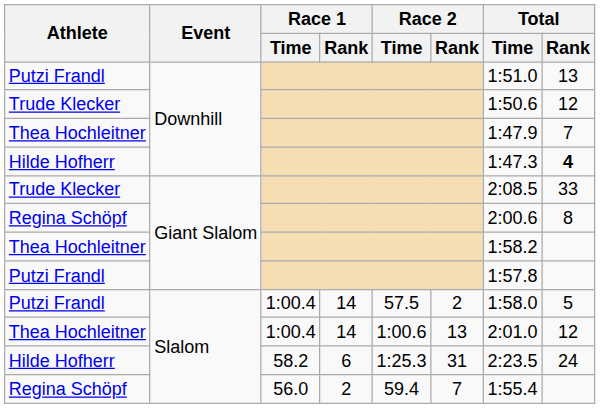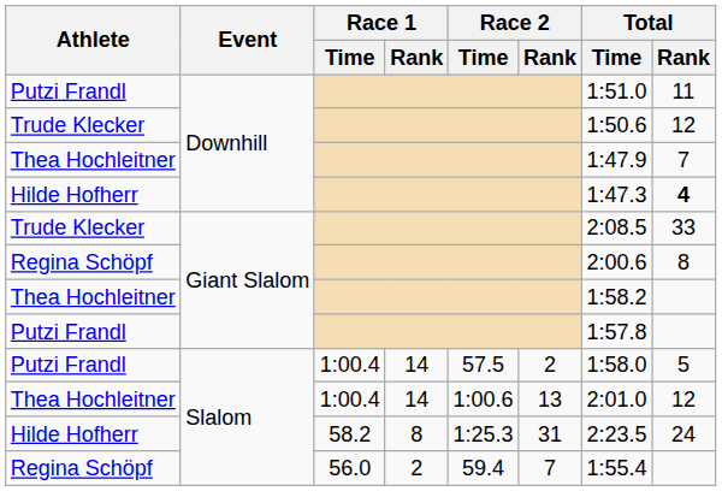 <table class="wikitable" style="font-size:90%">
 <tr>
 <th rowspan="2">Athlete</th>
 <th rowspan="2">Event</th>
 <th colspan="2">Race 1</th>
 <th colspan="2">Race 2</th>
 <th colspan="2">Total</th>
 </tr>
 <tr>
 <th>Time</th>
 <th>Rank</th>
 <th>Time</th>
 <th>Rank</th>
 <th>Time</th>
 <th>Rank</th>
 </tr>
 <tr>
 <td><a href='#'>Putzi Frandl</a></td>
 <td rowspan="4">Downhill</td>
 <td colspan="4" bgcolor="wheat"></td>
 <td align="center">1:51.0</td>
-<td align="center">13</td>
+<td align="center">11</td>
 </tr>
 <tr>
 <td><a href='#'>Trude Klecker</a></td>
 <td colspan="4" bgcolor="wheat"></td>
 <td align="center">1:50.6</td>
 <td align="center">12</td>
 </tr>
 <tr>
 <td><a href='#'>Thea Hochleitner</a></td>
 <td colspan="4" bgcolor="wheat"></td>
 <td align="center">1:47.9</td>
 <td align="center">7</td>
 </tr>
 <tr>
 <td><a href='#'>Hilde Hofherr</a></td>
 <td colspan="4" bgcolor="wheat"></td>
 <td align="center">1:47.3</td>
 <td align="center"><strong>4</strong></td>
 </tr>
 <tr>
 <td><a href='#'>Trude Klecker</a></td>
 <td rowspan="4">Giant Slalom</td>
 <td colspan="4" bgcolor="wheat"></td>
 <td align="center">2:08.5</td>
 <td align="center">33</td>
 </tr>
 <tr>
 <td><a href='#'>Regina Schöpf</a></td>
 <td colspan="4" bgcolor="wheat"></td>
 <td align="center">2:00.6</td>
 <td align="center">8</td>
 </tr>
 <tr>
 <td><a href='#'>Thea Hochleitner</a></td>
 <td colspan="4" bgcolor="wheat"></td>
 <td align="center">1:58.2</td>
 <td align="center"></td>
 </tr>
 <tr>
 <td><a href='#'>Putzi Frandl</a></td>
 <td colspan="4" bgcolor="wheat"></td>
 <td align="center">1:57.8</td>
 <td align="center"></td>
 </tr>
 <tr>
 <td><a href='#'>Putzi Frandl</a></td>
 <td rowspan="4">Slalom</td>
 <td align="center">1:00.4</td>
 <td align="center">14</td>
 <td align="center">57.5</td>
 <td align="center">2</td>
 <td align="center">1:58.0</td>
 <td align="center">5</td>
 </tr>
 <tr>
 <td><a href='#'>Thea Hochleitner</a></td>
 <td align="center">1:00.4</td>
 <td align="center">14</td>
 <td align="center">1:00.6</td>
 <td align="center">13</td>
 <td align="center">2:01.0</td>
 <td align="center">12</td>
 </tr>
 <tr>
 <td><a href='#'>Hilde Hofherr</a></td>
 <td align="center">58.2</td>
-<td align="center">6</td>
+<td align="center">8</td>
 <td align="center">1:25.3</td>
 <td align="center">31</td>
 <td align="center">2:23.5</td>
 <td align="center">24</td>
 </tr>
 <tr>
 <td><a href='#'>Regina Schöpf</a></td>
 <td align="center">56.0</td>
 <td align="center">2</td>
 <td align="center">59.4</td>
 <td align="center">7</td>
 <td align="center">1:55.4</td>
 <td align="center"></td>
 </tr>
 </table>
